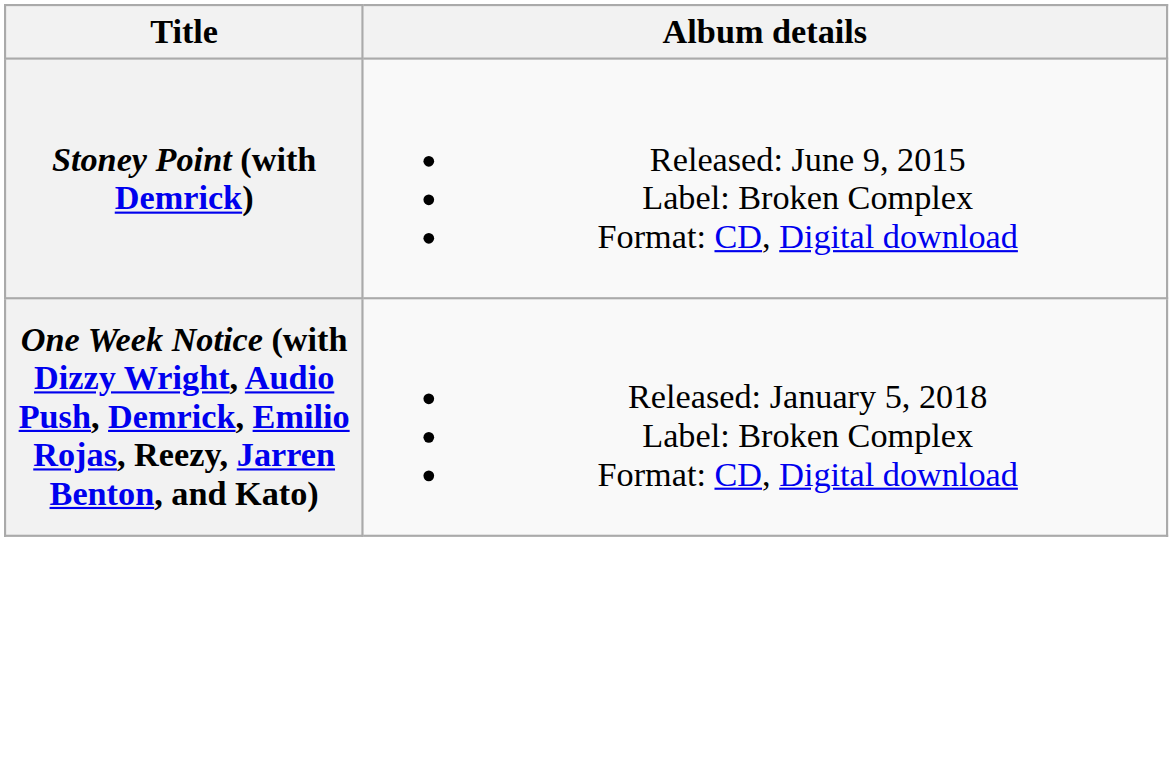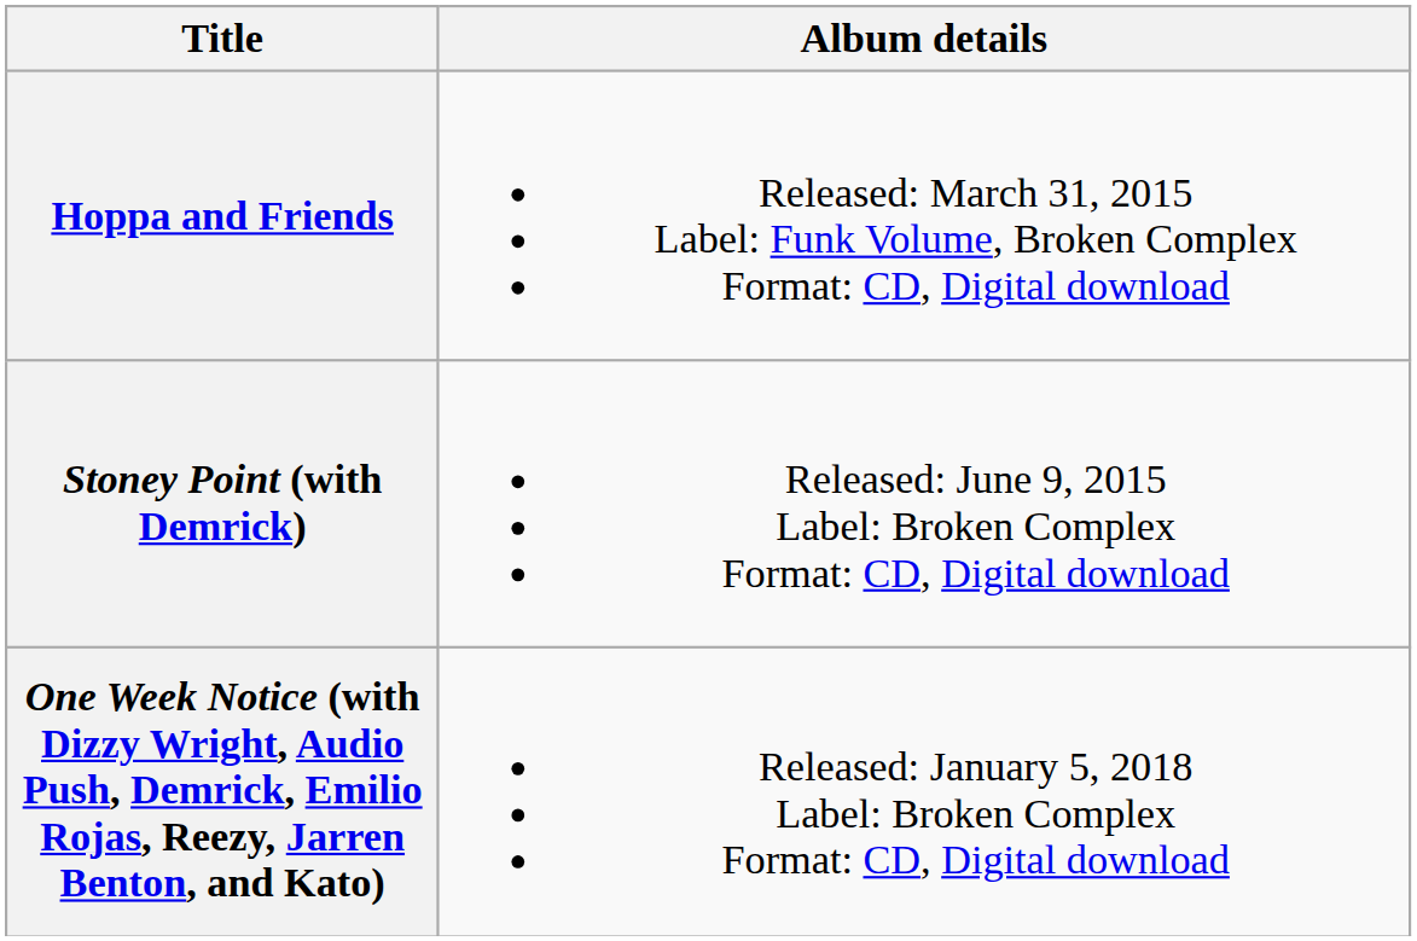 <table class="wikitable plainrowheaders" style="text-align:center;">
 <tr>
 <th scope="col" style="width:10em;">Title</th>
 <th scope="col" style="width:23em;">Album details</th>
+</tr>
+<tr>
+<th scope="row"><a href='#'>Hoppa and Friends</a></th>
+<td><br><ul><li>Released: March 31, 2015</li><li>Label: <a href='#'>Funk Volume</a>, Broken Complex</li><li>Format: <a href='#'>CD</a>, <a href='#'>Digital download</a></li></ul></td>
 </tr>
 <tr>
 <th scope="row"><em>Stoney Point</em> (with <a href='#'>Demrick</a>)</th>
 <td><br><ul><li>Released: June 9, 2015</li><li>Label: Broken Complex</li><li>Format: <a href='#'>CD</a>, <a href='#'>Digital download</a></li></ul></td>
 </tr>
 <tr>
 <th scope="row"><em>One Week Notice</em> (with <a href='#'>Dizzy Wright</a>, <a href='#'>Audio Push</a>, <a href='#'>Demrick</a>, <a href='#'>Emilio Rojas</a>, Reezy, <a href='#'>Jarren Benton</a>, and Kato)</th>
 <td><br><ul><li>Released: January 5, 2018</li><li>Label: Broken Complex</li><li>Format: <a href='#'>CD</a>, <a href='#'>Digital download</a></li></ul></td>
 </tr>
 </table>
